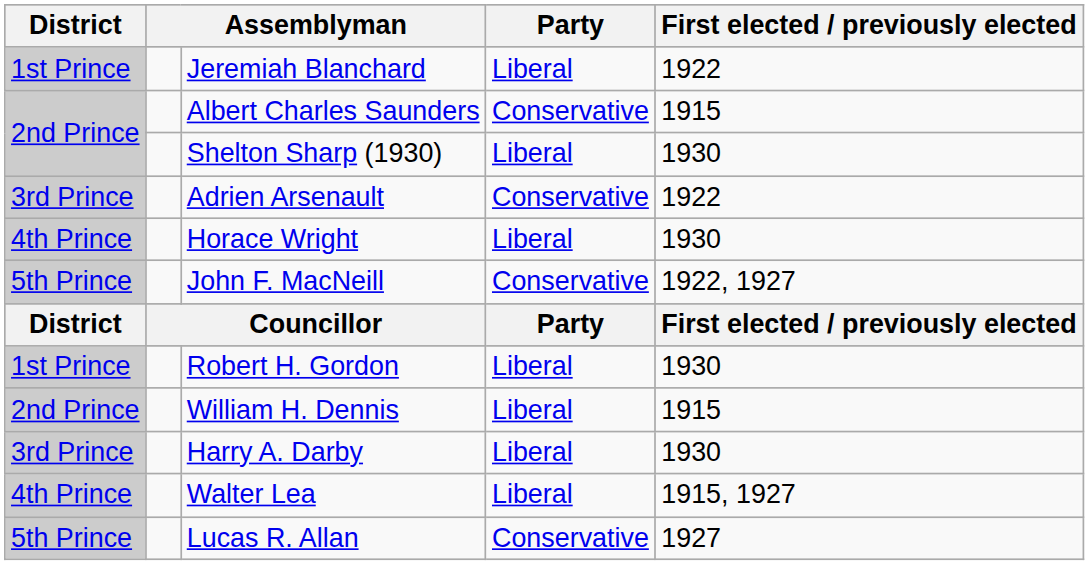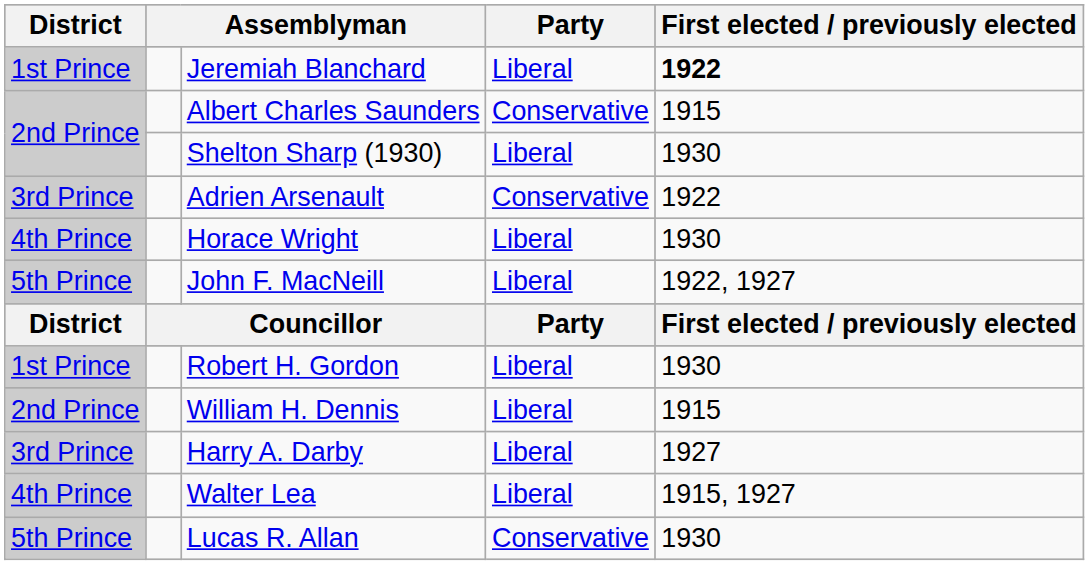 <table class="wikitable sortable">
 <tr>
 <th>District</th>
 <th colspan="2">Assemblyman</th>
 <th>Party</th>
 <th>First elected / previously elected</th>
 </tr>
 <tr>
 <td bgcolor="CCCCCC"><a href='#'>1st Prince</a></td>
 <td>   </td>
 <td><a href='#'>Jeremiah Blanchard</a></td>
 <td><a href='#'>Liberal</a></td>
-<td>1922</td>
+<td><strong>1922</strong></td>
 </tr>
 <tr>
 <td rowspan=2 bgcolor="CCCCCC"><a href='#'>2nd Prince</a></td>
 <td>   </td>
 <td><a href='#'>Albert Charles Saunders</a></td>
 <td><a href='#'>Conservative</a></td>
 <td>1915</td>
 </tr>
 <tr>
 <td> </td>
 <td><a href='#'>Shelton Sharp</a> (1930)</td>
 <td><a href='#'>Liberal</a></td>
 <td>1930</td>
 </tr>
 <tr>
 <td bgcolor="CCCCCC"><a href='#'>3rd Prince</a></td>
 <td>   </td>
 <td><a href='#'>Adrien Arsenault</a></td>
 <td><a href='#'>Conservative</a></td>
 <td>1922</td>
 </tr>
 <tr>
 <td bgcolor="CCCCCC"><a href='#'>4th Prince</a></td>
 <td>   </td>
 <td><a href='#'>Horace Wright</a></td>
 <td><a href='#'>Liberal</a></td>
 <td>1930</td>
 </tr>
 <tr>
 <td bgcolor="CCCCCC"><a href='#'>5th Prince</a></td>
 <td>   </td>
 <td><a href='#'>John F. MacNeill</a></td>
-<td><a href='#'>Conservative</a></td>
+<td><a href='#'>Liberal</a></td>
 <td>1922, 1927</td>
 </tr>
 <tr>
 <th>District</th>
 <th colspan="2">Councillor</th>
 <th>Party</th>
 <th>First elected / previously elected</th>
 </tr>
 <tr>
 <td bgcolor="CCCCCC"><a href='#'>1st Prince</a></td>
 <td>   </td>
 <td><a href='#'>Robert H. Gordon</a></td>
 <td><a href='#'>Liberal</a></td>
 <td>1930</td>
 </tr>
 <tr>
 <td bgcolor="CCCCCC"><a href='#'>2nd Prince</a></td>
 <td>   </td>
 <td><a href='#'>William H. Dennis</a></td>
 <td><a href='#'>Liberal</a></td>
 <td>1915</td>
 </tr>
 <tr>
 <td bgcolor="CCCCCC"><a href='#'>3rd Prince</a></td>
 <td>   </td>
 <td><a href='#'>Harry A. Darby</a></td>
 <td><a href='#'>Liberal</a></td>
-<td>1930</td>
+<td>1927</td>
 </tr>
 <tr>
 <td bgcolor="CCCCCC"><a href='#'>4th Prince</a></td>
 <td>    <br></td>
 <td><a href='#'>Walter Lea</a></td>
 <td><a href='#'>Liberal</a></td>
 <td>1915, 1927</td>
 </tr>
 <tr>
 <td bgcolor="CCCCCC"><a href='#'>5th Prince</a></td>
 <td>   </td>
 <td><a href='#'>Lucas R. Allan</a></td>
 <td><a href='#'>Conservative</a></td>
-<td>1927</td>
+<td>1930</td>
 </tr>
 </table>
